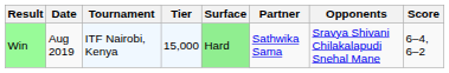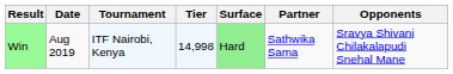 <table class="sortable wikitable">
 <tr>
 <th>Result</th>
 <th>Date</th>
 <th>Tournament</th>
 <th>Tier</th>
 <th>Surface</th>
 <th>Partner</th>
 <th>Opponents</th>
-<th class="unsortable">Score</th>
 </tr>
 <tr>
 <td bgcolor="98FB98">Win</td>
 <td>Aug 2019</td>
 <td style="background:#f0f8ff;">ITF Nairobi, Kenya</td>
-<td style="background:#f0f8ff;">15,000</td>
+<td style="background:#f0f8ff;">14,998</td>
 <td style="background: lightgreen;">Hard</td>
 <td> <a href='#'>Sathwika Sama</a></td>
 <td> <a href='#'>Sravya Shivani Chilakalapudi</a> <br>  <a href='#'>Snehal Mane</a></td>
-<td>6–4, 6–2</td>
 </tr>
 </table>
